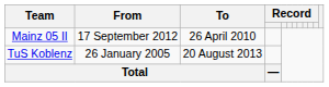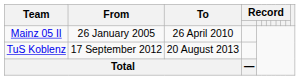 <table class="wikitable" style="text-align: center">
 <tr>
 <th rowspan="2">Team</th>
 <th rowspan="2">From</th>
 <th rowspan="2">To</th>
 <th colspan="8">Record</th>
 <th rowspan="2"></th>
 </tr>
 <tr>
 <th></th>
 <th></th>
 <th></th>
 <th></th>
 <th></th>
 <th></th>
 <th></th>
 <th></th>
 </tr>
 <tr>
 <td><a href='#'>Mainz 05 II</a></td>
-<td>17 September 2012</td>
+<td>26 January 2005</td>
 <td>26 April 2010<br></td>
 <td></td>
 </tr>
 <tr>
 <td><a href='#'>TuS Koblenz</a></td>
-<td>26 January 2005</td>
+<td>17 September 2012</td>
 <td>20 August 2013<br></td>
 <td></td>
 </tr>
 <tr>
 <th colspan="3">Total<br></th>
 <th>—</th>
 </tr>
 </table>
